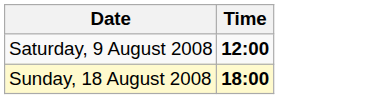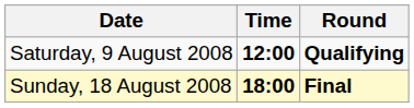 <table class="wikitable">
 <tr>
 <th>Date</th>
 <th>Time</th>
+<th>Round</th>
 </tr>
 <tr>
 <td>Saturday, 9 August 2008</td>
 <td><strong>12:00</strong></td>
+<td><strong>Qualifying</strong></td>
 </tr>
 <tr style=background:lemonchiffon>
 <td>Sunday, 18 August 2008</td>
 <td><strong>18:00</strong></td>
+<td><strong>Final</strong></td>
 </tr>
 </table>
